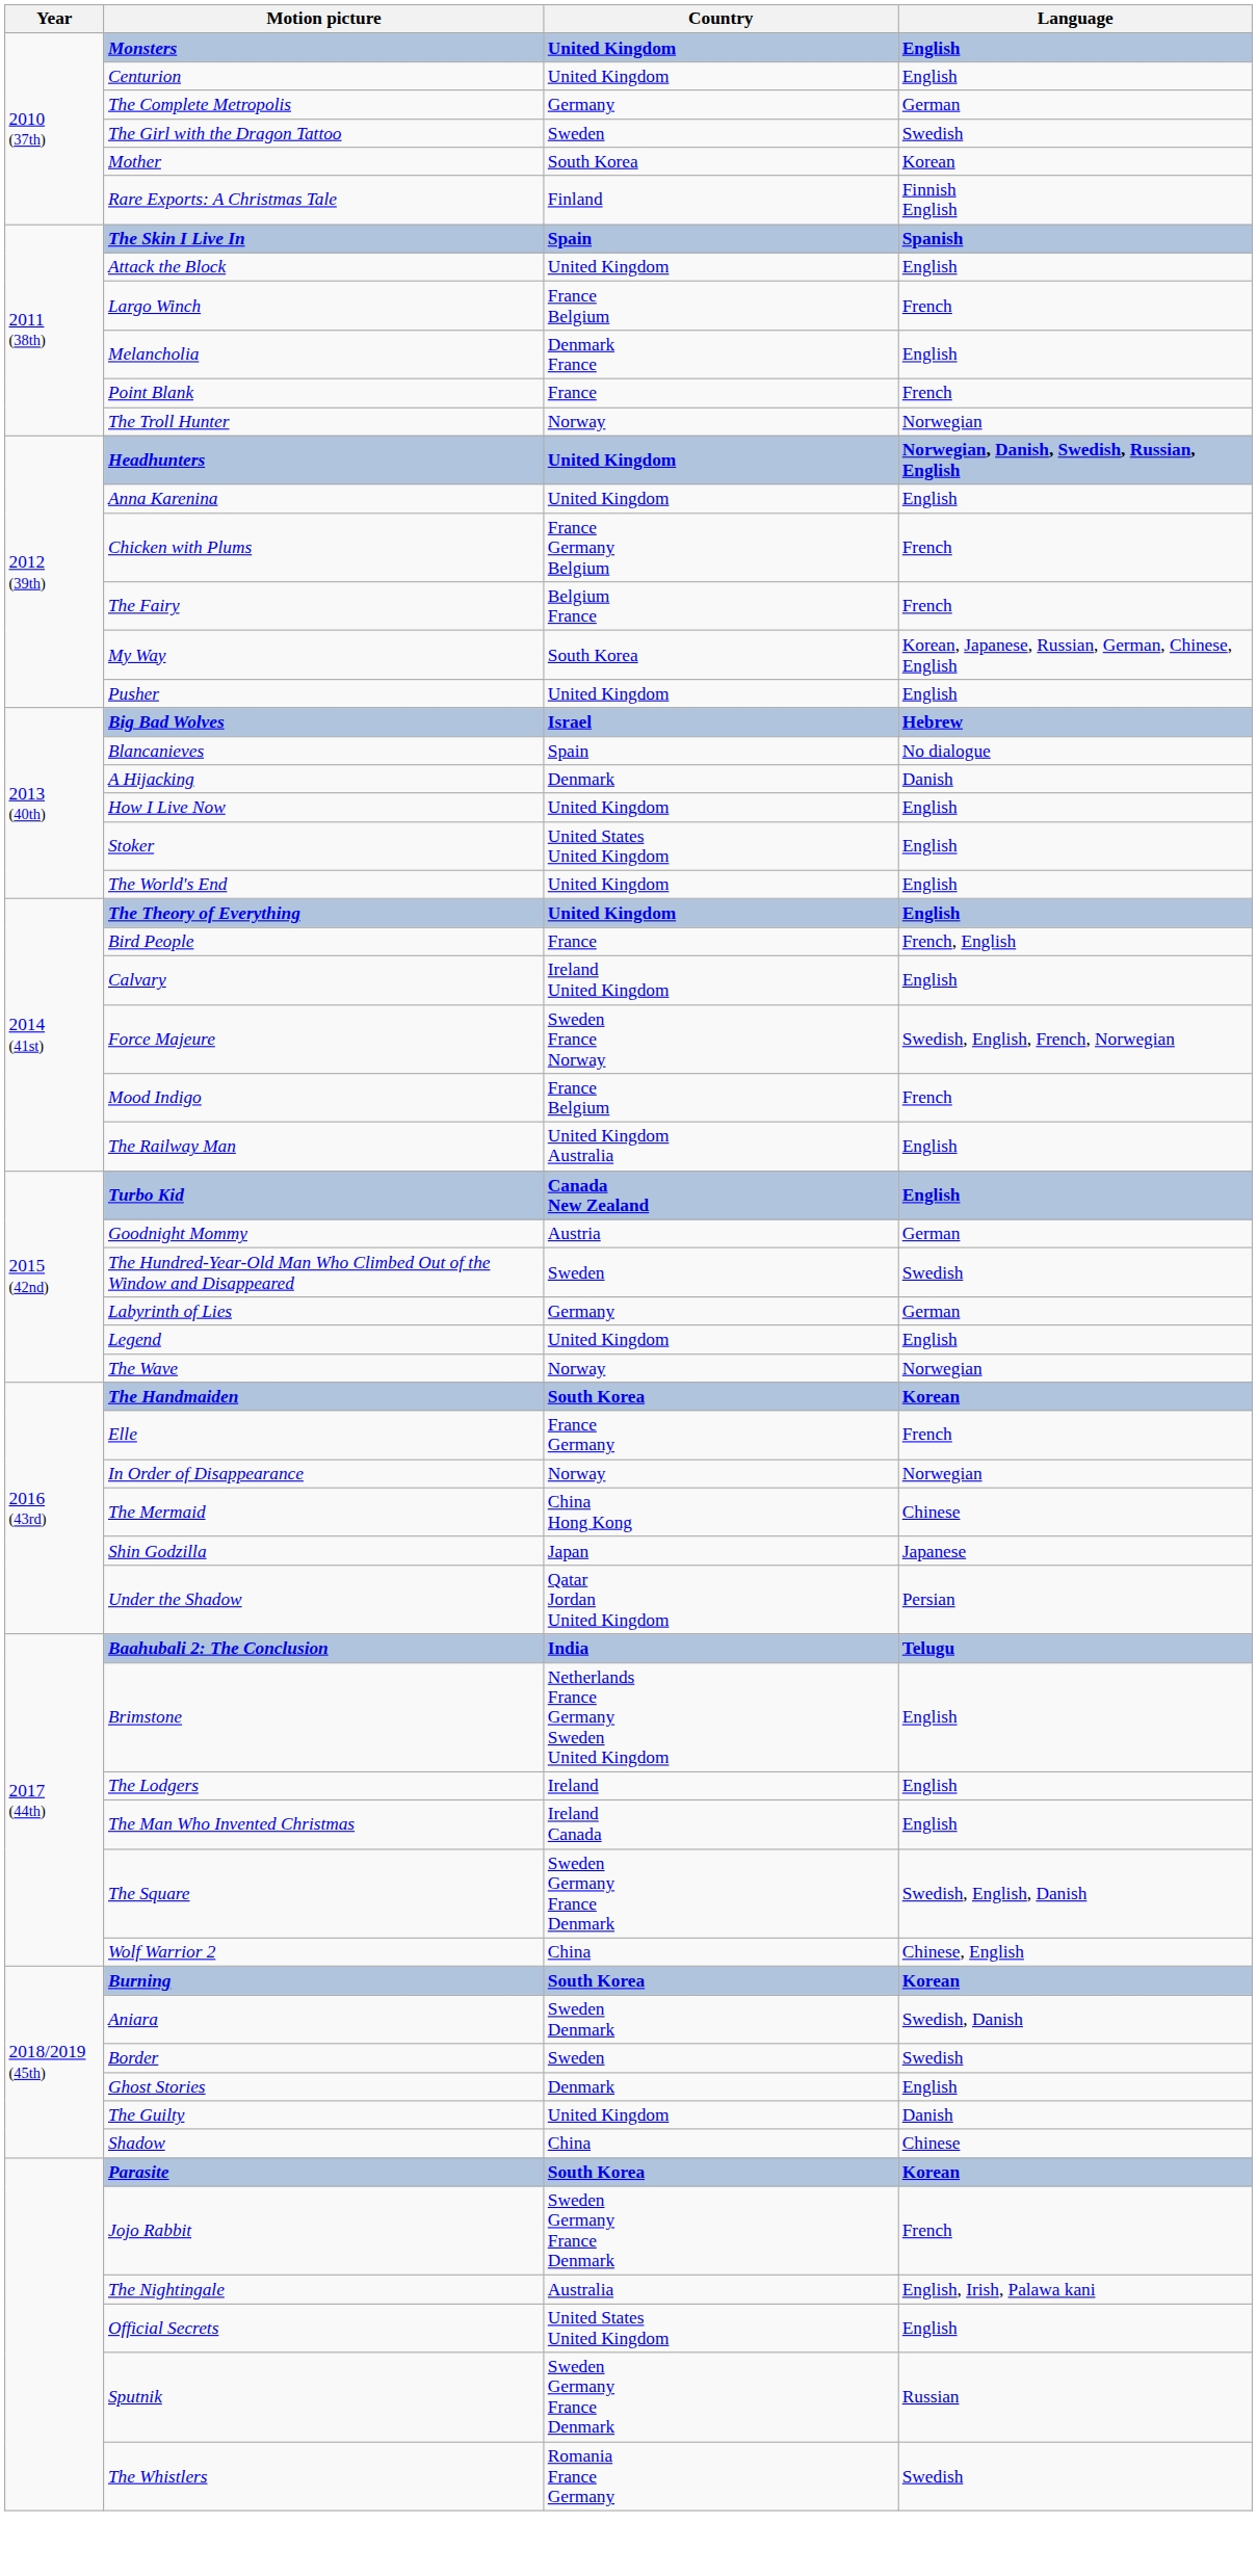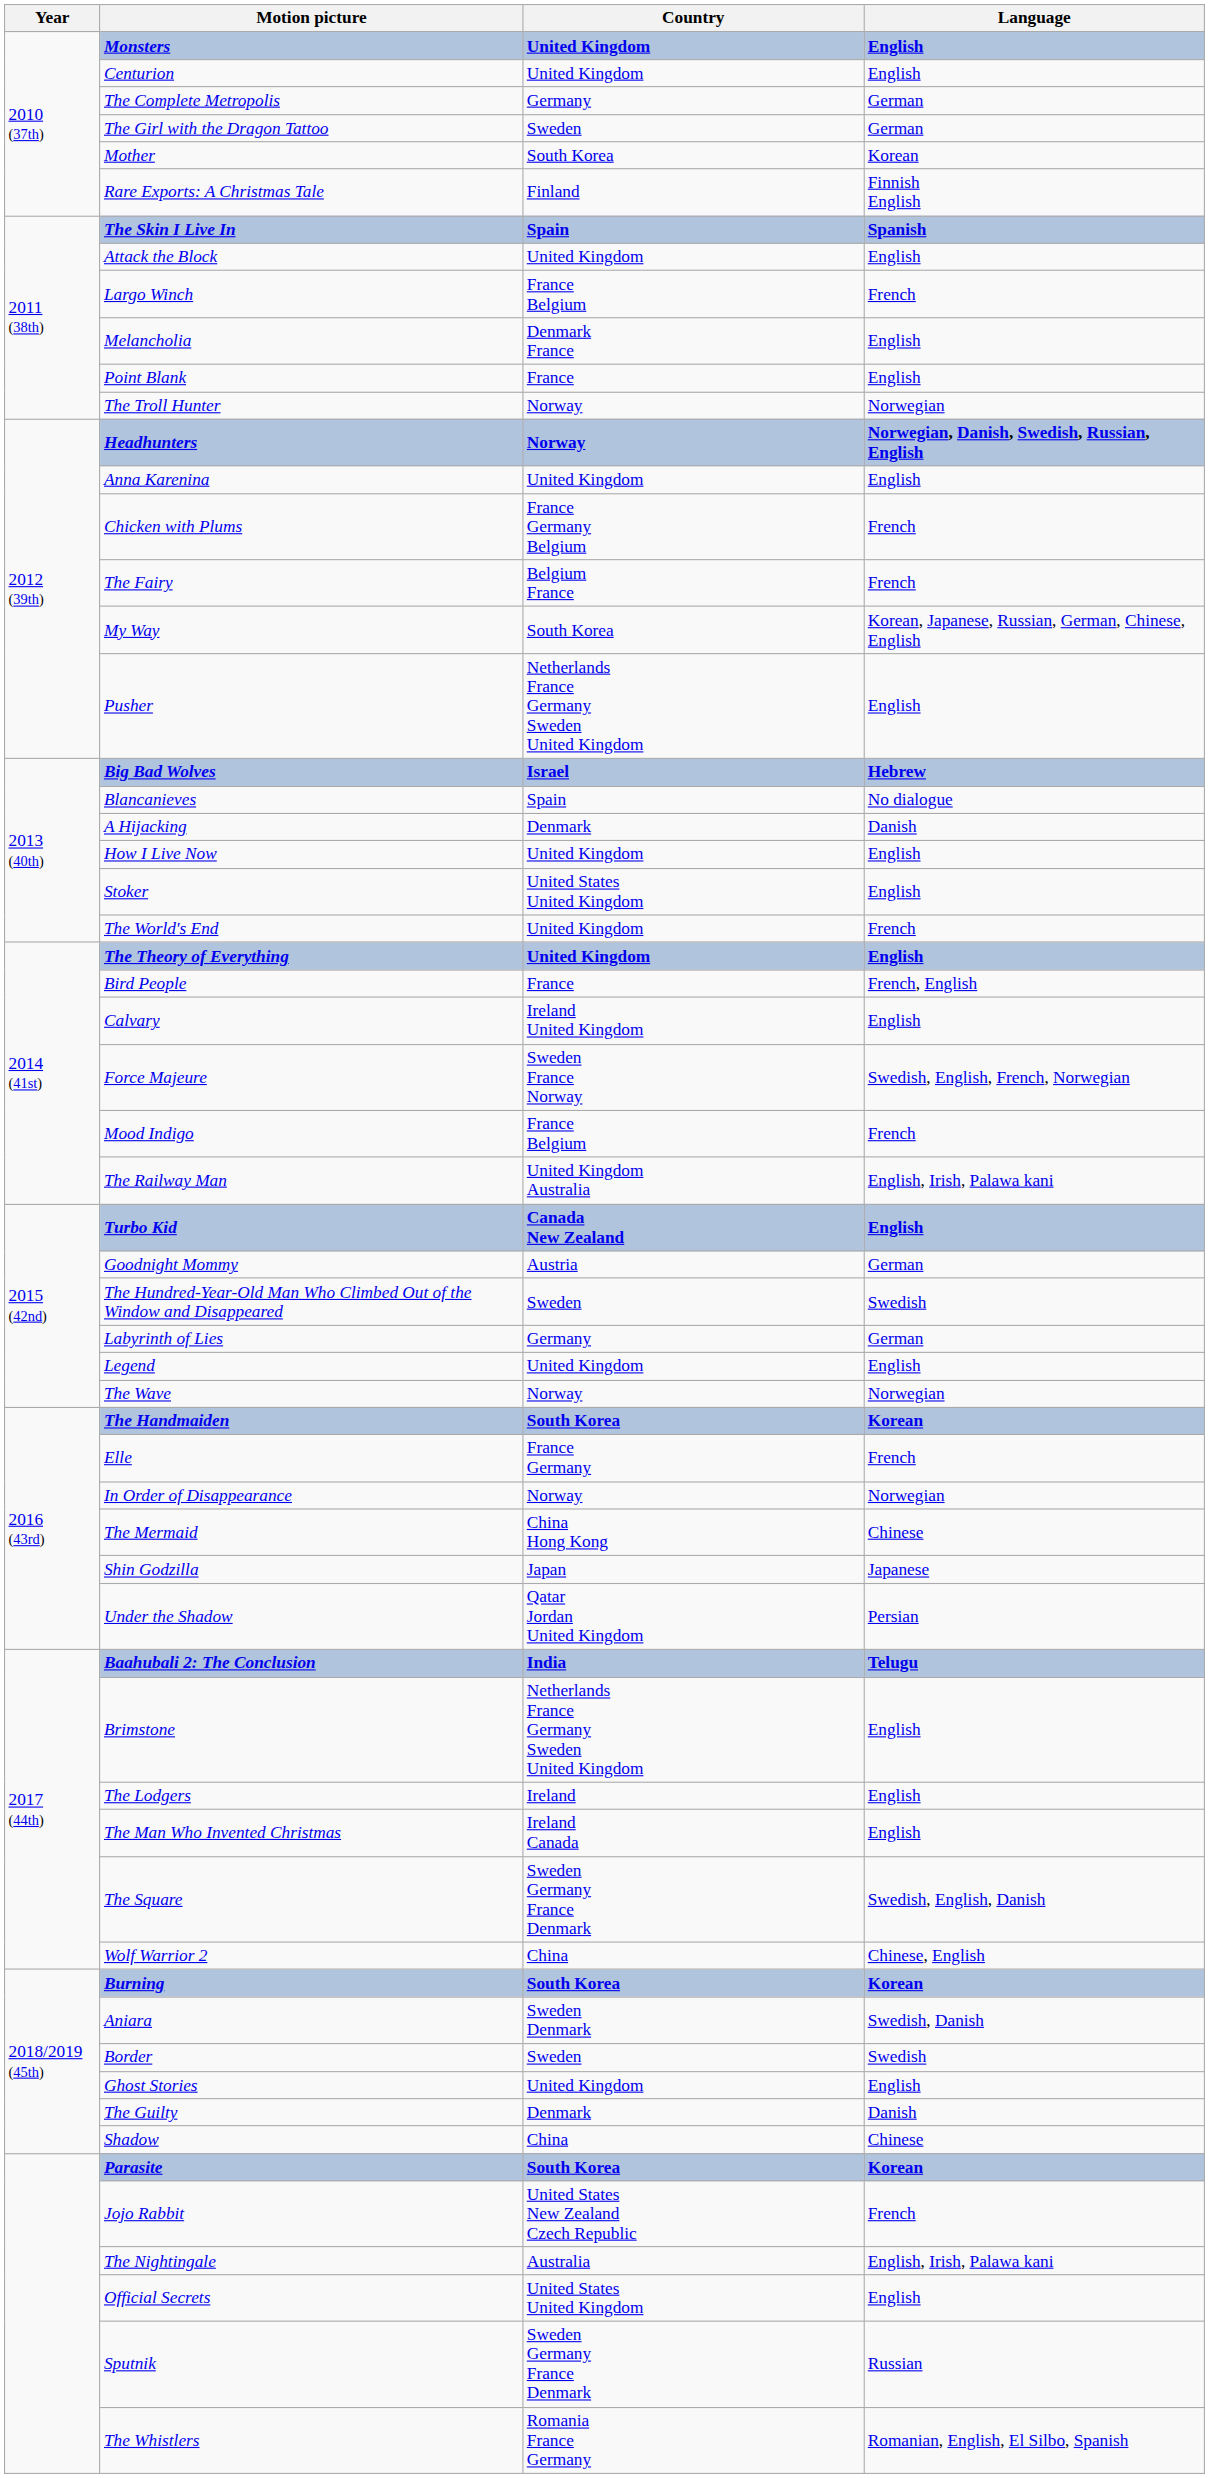 <table class="wikitable" width="88%" align="center">
 <tr>
 <th width=7%>Year</th>
 <th width=31%>Motion picture</th>
 <th width=25%>Country</th>
 <th width=25%>Language</th>
 </tr>
 <tr>
 <td rowspan=6><a href='#'>2010</a><br><small>(<a href='#'>37th</a>)</small></td>
 <td style="background:#B0C4DE;"><strong><em><a href='#'>Monsters</a></em></strong></td>
 <td style="background:#B0C4DE;"> <strong><a href='#'>United Kingdom</a></strong></td>
 <td style="background:#B0C4DE;"><strong><a href='#'>English</a></strong></td>
 </tr>
 <tr>
 <td><em><a href='#'>Centurion</a></em></td>
 <td> <a href='#'>United Kingdom</a></td>
 <td><a href='#'>English</a></td>
 </tr>
 <tr>
 <td><em><a href='#'>The Complete Metropolis</a></em></td>
 <td> <a href='#'>Germany</a></td>
 <td><a href='#'>German</a></td>
 </tr>
 <tr>
 <td><em><a href='#'>The Girl with the Dragon Tattoo</a></em></td>
 <td> <a href='#'>Sweden</a></td>
-<td><a href='#'>Swedish</a></td>
+<td><a href='#'>German</a></td>
 </tr>
 <tr>
 <td><em><a href='#'>Mother</a></em></td>
 <td> <a href='#'>South Korea</a></td>
 <td><a href='#'>Korean</a></td>
 </tr>
 <tr>
 <td><em><a href='#'>Rare Exports: A Christmas Tale</a></em></td>
 <td> <a href='#'>Finland</a></td>
 <td><a href='#'>Finnish</a><br><a href='#'>English</a></td>
 </tr>
 <tr>
 <td rowspan=6><a href='#'>2011</a><br><small>(<a href='#'>38th</a>)</small></td>
 <td style="background:#B0C4DE;"><strong><em><a href='#'>The Skin I Live In</a></em></strong></td>
 <td style="background:#B0C4DE;"> <strong><a href='#'>Spain</a></strong></td>
 <td style="background:#B0C4DE;"><strong><a href='#'>Spanish</a></strong></td>
 </tr>
 <tr>
 <td><em><a href='#'>Attack the Block</a></em></td>
 <td> <a href='#'>United Kingdom</a></td>
 <td><a href='#'>English</a></td>
 </tr>
 <tr>
 <td><em><a href='#'>Largo Winch</a></em></td>
 <td> <a href='#'>France</a><br> <a href='#'>Belgium</a></td>
 <td><a href='#'>French</a></td>
 </tr>
 <tr>
 <td><em><a href='#'>Melancholia</a></em></td>
 <td> <a href='#'>Denmark</a><br> <a href='#'>France</a></td>
 <td><a href='#'>English</a></td>
 </tr>
 <tr>
 <td><em><a href='#'>Point Blank</a></em></td>
 <td> <a href='#'>France</a></td>
-<td><a href='#'>French</a></td>
+<td><a href='#'>English</a></td>
 </tr>
 <tr>
 <td><em><a href='#'>The Troll Hunter</a></em></td>
 <td> <a href='#'>Norway</a></td>
 <td><a href='#'>Norwegian</a></td>
 </tr>
 <tr>
 <td rowspan=6><a href='#'>2012</a><br><small>(<a href='#'>39th</a>)</small></td>
 <td style="background:#B0C4DE;"><strong><em><a href='#'>Headhunters</a></em></strong></td>
-<td style="background:#B0C4DE;"> <strong><a href='#'>United Kingdom</a></strong></td>
+<td style="background:#B0C4DE;"> <strong><a href='#'>Norway</a></strong></td>
 <td style="background:#B0C4DE;"><strong><a href='#'>Norwegian</a>, <a href='#'>Danish</a>, <a href='#'>Swedish</a>, <a href='#'>Russian</a>, <a href='#'>English</a></strong></td>
 </tr>
 <tr>
 <td><em><a href='#'>Anna Karenina</a></em></td>
 <td> <a href='#'>United Kingdom</a></td>
 <td><a href='#'>English</a></td>
 </tr>
 <tr>
 <td><em><a href='#'>Chicken with Plums</a></em></td>
 <td> <a href='#'>France</a><br> <a href='#'>Germany</a><br> <a href='#'>Belgium</a></td>
 <td><a href='#'>French</a></td>
 </tr>
 <tr>
 <td><em><a href='#'>The Fairy</a></em></td>
 <td> <a href='#'>Belgium</a><br> <a href='#'>France</a></td>
 <td><a href='#'>French</a></td>
 </tr>
 <tr>
 <td><em><a href='#'>My Way</a></em></td>
 <td> <a href='#'>South Korea</a></td>
 <td><a href='#'>Korean</a>, <a href='#'>Japanese</a>, <a href='#'>Russian</a>, <a href='#'>German</a>, <a href='#'>Chinese</a>, <a href='#'>English</a></td>
 </tr>
 <tr>
 <td><em><a href='#'>Pusher</a></em></td>
-<td> <a href='#'>United Kingdom</a></td>
+<td> <a href='#'>Netherlands</a><br> <a href='#'>France</a><br> <a href='#'>Germany</a><br> <a href='#'>Sweden</a><br> <a href='#'>United Kingdom</a></td>
 <td><a href='#'>English</a></td>
 </tr>
 <tr>
 <td rowspan=6><a href='#'>2013</a><br><small>(<a href='#'>40th</a>)</small></td>
 <td style="background:#B0C4DE;"><strong><em><a href='#'>Big Bad Wolves</a></em></strong></td>
 <td style="background:#B0C4DE;"> <strong><a href='#'>Israel</a></strong></td>
 <td style="background:#B0C4DE;"><strong><a href='#'>Hebrew</a></strong></td>
 </tr>
 <tr>
 <td><em><a href='#'>Blancanieves</a></em></td>
 <td> <a href='#'>Spain</a></td>
 <td><a href='#'>No dialogue</a> </td>
 </tr>
 <tr>
 <td><em><a href='#'>A Hijacking</a></em></td>
 <td> <a href='#'>Denmark</a></td>
 <td><a href='#'>Danish</a></td>
 </tr>
 <tr>
 <td><em><a href='#'>How I Live Now</a></em></td>
 <td> <a href='#'>United Kingdom</a></td>
 <td><a href='#'>English</a></td>
 </tr>
 <tr>
 <td><em><a href='#'>Stoker</a></em></td>
 <td> <a href='#'>United States</a><br> <a href='#'>United Kingdom</a></td>
 <td><a href='#'>English</a></td>
 </tr>
 <tr>
 <td><em><a href='#'>The World's End</a></em></td>
 <td> <a href='#'>United Kingdom</a></td>
-<td><a href='#'>English</a></td>
+<td><a href='#'>French</a></td>
 </tr>
 <tr>
 <td rowspan=6><a href='#'>2014</a><br><small>(<a href='#'>41st</a>)</small></td>
 <td style="background:#B0C4DE;"><strong><em><a href='#'>The Theory of Everything</a></em></strong></td>
 <td style="background:#B0C4DE;"> <strong><a href='#'>United Kingdom</a></strong></td>
 <td style="background:#B0C4DE;"><strong><a href='#'>English</a></strong></td>
 </tr>
 <tr>
 <td><em><a href='#'>Bird People</a></em></td>
 <td> <a href='#'>France</a></td>
 <td><a href='#'>French</a>, <a href='#'>English</a></td>
 </tr>
 <tr>
 <td><em><a href='#'>Calvary</a></em></td>
 <td> <a href='#'>Ireland</a><br> <a href='#'>United Kingdom</a></td>
 <td><a href='#'>English</a></td>
 </tr>
 <tr>
 <td><em><a href='#'>Force Majeure</a></em></td>
 <td> <a href='#'>Sweden</a><br> <a href='#'>France</a><br> <a href='#'>Norway</a></td>
 <td><a href='#'>Swedish</a>, <a href='#'>English</a>, <a href='#'>French</a>, <a href='#'>Norwegian</a></td>
 </tr>
 <tr>
 <td><em><a href='#'>Mood Indigo</a></em></td>
 <td> <a href='#'>France</a><br> <a href='#'>Belgium</a></td>
 <td><a href='#'>French</a></td>
 </tr>
 <tr>
 <td><em><a href='#'>The Railway Man</a></em></td>
 <td> <a href='#'>United Kingdom</a><br> <a href='#'>Australia</a></td>
-<td><a href='#'>English</a></td>
+<td><a href='#'>English</a>, <a href='#'>Irish</a>, <a href='#'>Palawa kani</a></td>
 </tr>
 <tr>
 <td rowspan=6><a href='#'>2015</a><br><small>(<a href='#'>42nd</a>)</small></td>
 <td style="background:#B0C4DE;"><strong><em><a href='#'>Turbo Kid</a></em></strong></td>
 <td style="background:#B0C4DE;"> <strong><a href='#'>Canada</a></strong><br> <strong><a href='#'>New Zealand</a></strong></td>
 <td style="background:#B0C4DE;"><strong><a href='#'>English</a></strong></td>
 </tr>
 <tr>
 <td><em><a href='#'>Goodnight Mommy</a></em></td>
 <td> <a href='#'>Austria</a></td>
 <td><a href='#'>German</a></td>
 </tr>
 <tr>
 <td><em><a href='#'>The Hundred-Year-Old Man Who Climbed Out of the Window and Disappeared</a></em></td>
 <td> <a href='#'>Sweden</a></td>
 <td><a href='#'>Swedish</a></td>
 </tr>
 <tr>
 <td><em><a href='#'>Labyrinth of Lies</a></em></td>
 <td> <a href='#'>Germany</a></td>
 <td><a href='#'>German</a></td>
 </tr>
 <tr>
 <td><em><a href='#'>Legend</a></em></td>
 <td> <a href='#'>United Kingdom</a></td>
 <td><a href='#'>English</a></td>
 </tr>
 <tr>
 <td><em><a href='#'>The Wave</a></em></td>
 <td> <a href='#'>Norway</a></td>
 <td><a href='#'>Norwegian</a></td>
 </tr>
 <tr>
 <td rowspan=6><a href='#'>2016</a><br><small>(<a href='#'>43rd</a>)</small></td>
 <td style="background:#B0C4DE;"><strong><em><a href='#'>The Handmaiden</a></em></strong></td>
 <td style="background:#B0C4DE;"> <strong><a href='#'>South Korea</a></strong></td>
 <td style="background:#B0C4DE;"><strong><a href='#'>Korean</a></strong></td>
 </tr>
 <tr>
 <td><em><a href='#'>Elle</a></em></td>
 <td> <a href='#'>France</a><br> <a href='#'>Germany</a></td>
 <td><a href='#'>French</a></td>
 </tr>
 <tr>
 <td><em><a href='#'>In Order of Disappearance</a></em></td>
 <td> <a href='#'>Norway</a></td>
 <td><a href='#'>Norwegian</a></td>
 </tr>
 <tr>
 <td><em><a href='#'>The Mermaid</a></em></td>
 <td> <a href='#'>China</a><br> <a href='#'>Hong Kong</a></td>
 <td><a href='#'>Chinese</a></td>
 </tr>
 <tr>
 <td><em><a href='#'>Shin Godzilla</a></em></td>
 <td> <a href='#'>Japan</a></td>
 <td><a href='#'>Japanese</a></td>
 </tr>
 <tr>
 <td><em><a href='#'>Under the Shadow</a></em></td>
 <td> <a href='#'>Qatar</a><br> <a href='#'>Jordan</a><br> <a href='#'>United Kingdom</a></td>
 <td><a href='#'>Persian</a></td>
 </tr>
 <tr>
 <td rowspan=6><a href='#'>2017</a><br><small>(<a href='#'>44th</a>)</small></td>
 <td style="background:#B0C4DE;"><strong><em><a href='#'>Baahubali 2: The Conclusion</a></em></strong></td>
 <td style="background:#B0C4DE;"> <strong><a href='#'>India</a></strong></td>
 <td style="background:#B0C4DE;"><strong><a href='#'>Telugu</a></strong></td>
 </tr>
 <tr>
 <td><em><a href='#'>Brimstone</a></em></td>
 <td> <a href='#'>Netherlands</a><br> <a href='#'>France</a><br> <a href='#'>Germany</a><br> <a href='#'>Sweden</a><br> <a href='#'>United Kingdom</a></td>
 <td><a href='#'>English</a></td>
 </tr>
 <tr>
 <td><em><a href='#'>The Lodgers</a></em></td>
 <td> <a href='#'>Ireland</a></td>
 <td><a href='#'>English</a></td>
 </tr>
 <tr>
 <td><em><a href='#'>The Man Who Invented Christmas</a></em></td>
 <td> <a href='#'>Ireland</a><br> <a href='#'>Canada</a></td>
 <td><a href='#'>English</a></td>
 </tr>
 <tr>
 <td><em><a href='#'>The Square</a></em></td>
 <td> <a href='#'>Sweden</a><br> <a href='#'>Germany</a><br> <a href='#'>France</a><br> <a href='#'>Denmark</a></td>
 <td><a href='#'>Swedish</a>, <a href='#'>English</a>, <a href='#'>Danish</a></td>
 </tr>
 <tr>
 <td><em><a href='#'>Wolf Warrior 2</a></em></td>
 <td> <a href='#'>China</a></td>
 <td><a href='#'>Chinese</a>, <a href='#'>English</a></td>
 </tr>
 <tr>
 <td rowspan="6"><a href='#'>2018/2019</a><br><small>(<a href='#'>45th</a>)</small></td>
 <td style="background:#B0C4DE;"><strong><em><a href='#'>Burning</a></em></strong></td>
 <td style="background:#B0C4DE;"> <strong><a href='#'>South Korea</a></strong></td>
 <td style="background:#B0C4DE;"><strong><a href='#'>Korean</a></strong></td>
 </tr>
 <tr>
 <td><em><a href='#'>Aniara</a></em></td>
 <td> <a href='#'>Sweden</a><br> <a href='#'>Denmark</a></td>
 <td><a href='#'>Swedish</a>, <a href='#'>Danish</a></td>
 </tr>
 <tr>
 <td><em><a href='#'>Border</a></em></td>
 <td> <a href='#'>Sweden</a></td>
 <td><a href='#'>Swedish</a></td>
 </tr>
 <tr>
 <td><em><a href='#'>Ghost Stories</a></em></td>
-<td> <a href='#'>Denmark</a></td>
+<td> <a href='#'>United Kingdom</a></td>
 <td><a href='#'>English</a></td>
 </tr>
 <tr>
 <td><em><a href='#'>The Guilty</a></em></td>
-<td> <a href='#'>United Kingdom</a></td>
+<td> <a href='#'>Denmark</a></td>
 <td><a href='#'>Danish</a></td>
 </tr>
 <tr>
 <td><em><a href='#'>Shadow</a></em></td>
 <td> <a href='#'>China</a></td>
 <td><a href='#'>Chinese</a></td>
 </tr>
 <tr>
 <td rowspan="6"></td>
 <td style="background:#B0C4DE;"><strong><em><a href='#'>Parasite</a></em></strong></td>
 <td style="background:#B0C4DE;"> <strong><a href='#'>South Korea</a></strong></td>
 <td style="background:#B0C4DE;"><strong><a href='#'>Korean</a></strong></td>
 </tr>
 <tr>
 <td><em><a href='#'>Jojo Rabbit</a></em></td>
-<td> <a href='#'>Sweden</a><br> <a href='#'>Germany</a><br> <a href='#'>France</a><br> <a href='#'>Denmark</a></td>
+<td> <a href='#'>United States</a><br> <a href='#'>New Zealand</a><br> <a href='#'>Czech Republic</a></td>
 <td><a href='#'>French</a></td>
 </tr>
 <tr>
 <td><em><a href='#'>The Nightingale</a></em></td>
 <td> <a href='#'>Australia</a></td>
 <td><a href='#'>English</a>, <a href='#'>Irish</a>, <a href='#'>Palawa kani</a></td>
 </tr>
 <tr>
 <td><em><a href='#'>Official Secrets</a></em></td>
 <td> <a href='#'>United States</a><br> <a href='#'>United Kingdom</a></td>
 <td><a href='#'>English</a></td>
 </tr>
 <tr>
 <td><em><a href='#'>Sputnik</a></em></td>
 <td> <a href='#'>Sweden</a><br> <a href='#'>Germany</a><br> <a href='#'>France</a><br> <a href='#'>Denmark</a></td>
 <td><a href='#'>Russian</a></td>
 </tr>
 <tr>
 <td><em><a href='#'>The Whistlers</a></em></td>
 <td> <a href='#'>Romania</a><br> <a href='#'>France</a><br> <a href='#'>Germany</a></td>
-<td><a href='#'>Swedish</a></td>
+<td><a href='#'>Romanian</a>, <a href='#'>English</a>, <a href='#'>El Silbo</a>, <a href='#'>Spanish</a></td>
 </tr>
 </table>
